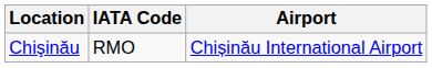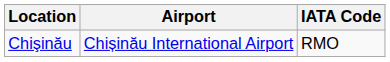 <table class="wikitable">
 <tr>
 <th>Location</th>
+<th>Airport</th>
 <th>IATA Code</th>
-<th>Airport</th>
 </tr>
 <tr>
 <td><a href='#'>Chişinău</a></td>
+<td><a href='#'>Chișinău International Airport</a></td>
 <td>RMO</td>
-<td><a href='#'>Chișinău International Airport</a></td>
 </tr>
 </table>
